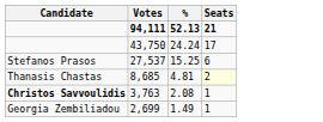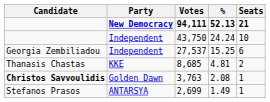 <table class=wikitable>
 <tr>
 <th>Candidate</th>
+<th>Party</th>
 <th>Votes</th>
 <th>%</th>
 <th>Seats</th>
 </tr>
 <tr style="font-weight: bold">
 <td><strong></strong></td>
+<td><strong><a href='#'>New Democracy</a></strong></td>
 <td><strong>94,111</strong></td>
 <td><strong>52.13</strong></td>
 <td><strong>21</strong></td>
 </tr>
 <tr>
 <td></td>
+<td><a href='#'>Independent</a></td>
 <td>43,750</td>
 <td>24.24</td>
-<td>17</td>
+<td>10</td>
 </tr>
 <tr>
-<td>Stefanos Prasos</td>
+<td>Georgia Zembiliadou</td>
+<td><a href='#'>Independent</a></td>
 <td>27,537</td>
 <td>15.25</td>
 <td>6</td>
 </tr>
 <tr>
 <td>Thanasis Chastas</td>
+<td><a href='#'>KKE</a></td>
 <td>8,685</td>
 <td>4.81</td>
-<td style="background: lightyellow;">2</td>
+<td>2</td>
 </tr>
 <tr>
 <td><strong>Christos Savvoulidis</strong></td>
+<td><a href='#'>Golden Dawn</a></td>
 <td>3,763</td>
 <td>2.08</td>
 <td>1</td>
 </tr>
 <tr>
-<td>Georgia Zembiliadou</td>
+<td>Stefanos Prasos</td>
+<td><a href='#'>ANTARSYA</a></td>
 <td>2,699</td>
 <td>1.49</td>
 <td>1</td>
 </tr>
 </table>
